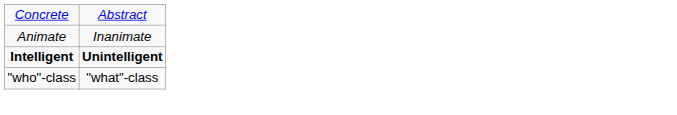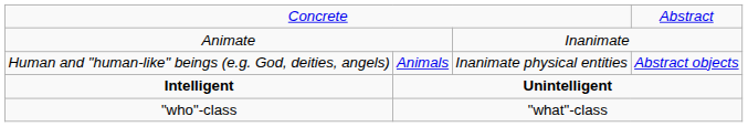 <table class="wikitable" style="text-align:center;">
 <tr>
 <td colspan="3"><em><a href='#'>Concrete</a></em></td>
 <td><em><a href='#'>Abstract</a></em></td>
 </tr>
 <tr>
 <td colspan="2"><em>Animate</em></td>
 <td colspan="2"><em>Inanimate</em></td>
 </tr>
 <tr>
+<td><em>Human and "human-like" beings (e.g. God, deities, angels)</em></td>
+<td><em><a href='#'>Animals</a></em></td>
+<td><em>Inanimate physical entities</em></td>
+<td><em><a href='#'>Abstract objects</a></em></td>
+</tr>
+<tr>
 <td><strong>Intelligent</strong></td>
 <td colspan="3"><strong>Unintelligent</strong></td>
 </tr>
 <tr>
 <td>"who"-class</td>
 <td colspan="3">"what"-class</td>
 </tr>
 </table>
